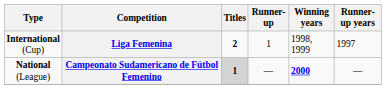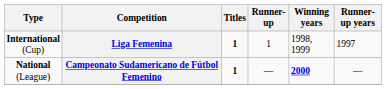 <table class="wikitable plainrowheaders" style="font-size:95%; text-align:center;">
 <tr>
 <th>Type</th>
 <th width=250px>Competition</th>
 <th>Titles</th>
 <th>Runner-up</th>
 <th>Winning years</th>
 <th>Runner-up years</th>
 </tr>
 <tr>
 <td rowspan=1><strong>International</strong><br>(Cup)</td>
 <th scope=col><a href='#'>Liga Femenina</a></th>
-<td><strong>2</strong></td>
+<td><strong>1</strong></td>
 <td>1</td>
 <td align="left">1998, 1999</td>
 <td align="left">1997</td>
 </tr>
 <tr>
 <td rowspan=1><strong>National</strong><br>(League)</td>
 <th scope=col><a href='#'>Campeonato Sudamericano de Fútbol Femenino</a></th>
-<td style="background: lightgrey;"><strong>1</strong></td>
+<td><strong>1</strong></td>
 <td style="text-align:center;">—</td>
 <td align="left"><strong><a href='#'>2000</a></strong></td>
 <td style="text-align:center;">—</td>
 </tr>
 <tr>
 </tr>
 </table>
